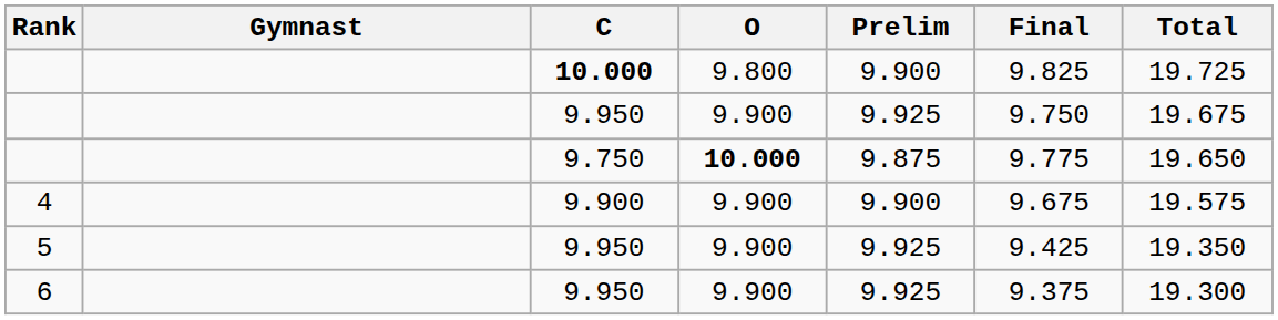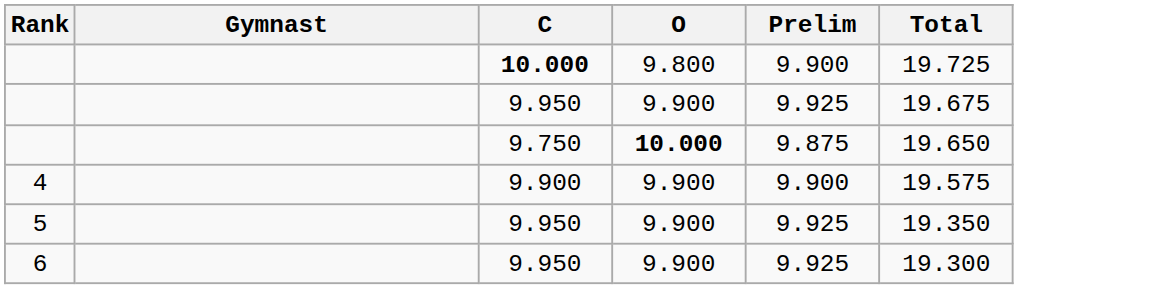 <table class="wikitable" style="text-align:center">
 <tr>
 <th>Rank</th>
 <th style="width:16em">Gymnast</th>
 <th style="width:5em">C</th>
 <th style="width:5em">O</th>
 <th style="width:5em">Prelim</th>
-<th style="width:5em">Final</th>
 <th style="width:5em">Total</th>
 </tr>
 <tr>
 <td></td>
 <td align=left></td>
 <td><strong>10.000</strong></td>
 <td>9.800</td>
 <td>9.900</td>
-<td>9.825</td>
 <td>19.725</td>
 </tr>
 <tr>
 <td></td>
 <td align=left></td>
 <td>9.950</td>
 <td>9.900</td>
 <td>9.925</td>
-<td>9.750</td>
 <td>19.675</td>
 </tr>
 <tr>
 <td></td>
 <td align=left></td>
 <td>9.750</td>
 <td><strong>10.000</strong></td>
 <td>9.875</td>
-<td>9.775</td>
 <td>19.650</td>
 </tr>
 <tr>
 <td>4</td>
 <td align=left></td>
 <td>9.900</td>
 <td>9.900</td>
 <td>9.900</td>
-<td>9.675</td>
 <td>19.575</td>
 </tr>
 <tr>
 <td>5</td>
 <td align=left></td>
 <td>9.950</td>
 <td>9.900</td>
 <td>9.925</td>
-<td>9.425</td>
 <td>19.350</td>
 </tr>
 <tr>
 <td>6</td>
 <td align=left></td>
 <td>9.950</td>
 <td>9.900</td>
 <td>9.925</td>
-<td>9.375</td>
 <td>19.300</td>
 </tr>
 </table>
